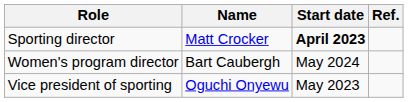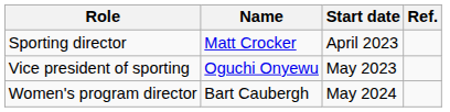 <table class="wikitable">
 <tr>
 <th>Role</th>
 <th>Name</th>
 <th>Start date</th>
 <th>Ref.</th>
 </tr>
 <tr>
 <td>Sporting director</td>
 <td> <a href='#'>Matt Crocker</a></td>
-<td><strong>April 2023</strong></td>
+<td>April 2023</td>
+<td></td>
+</tr>
+<tr>
+<td>Vice president of sporting</td>
+<td> <a href='#'>Oguchi Onyewu</a></td>
+<td>May 2023</td>
 <td></td>
 </tr>
 <tr>
 <td>Women's program director</td>
 <td> Bart Caubergh</td>
 <td>May 2024</td>
 <td></td>
 </tr>
-<tr>
-<td>Vice president of sporting</td>
-<td> <a href='#'>Oguchi Onyewu</a></td>
-<td>May 2023</td>
-<td></td>
-</tr>
 </table>
